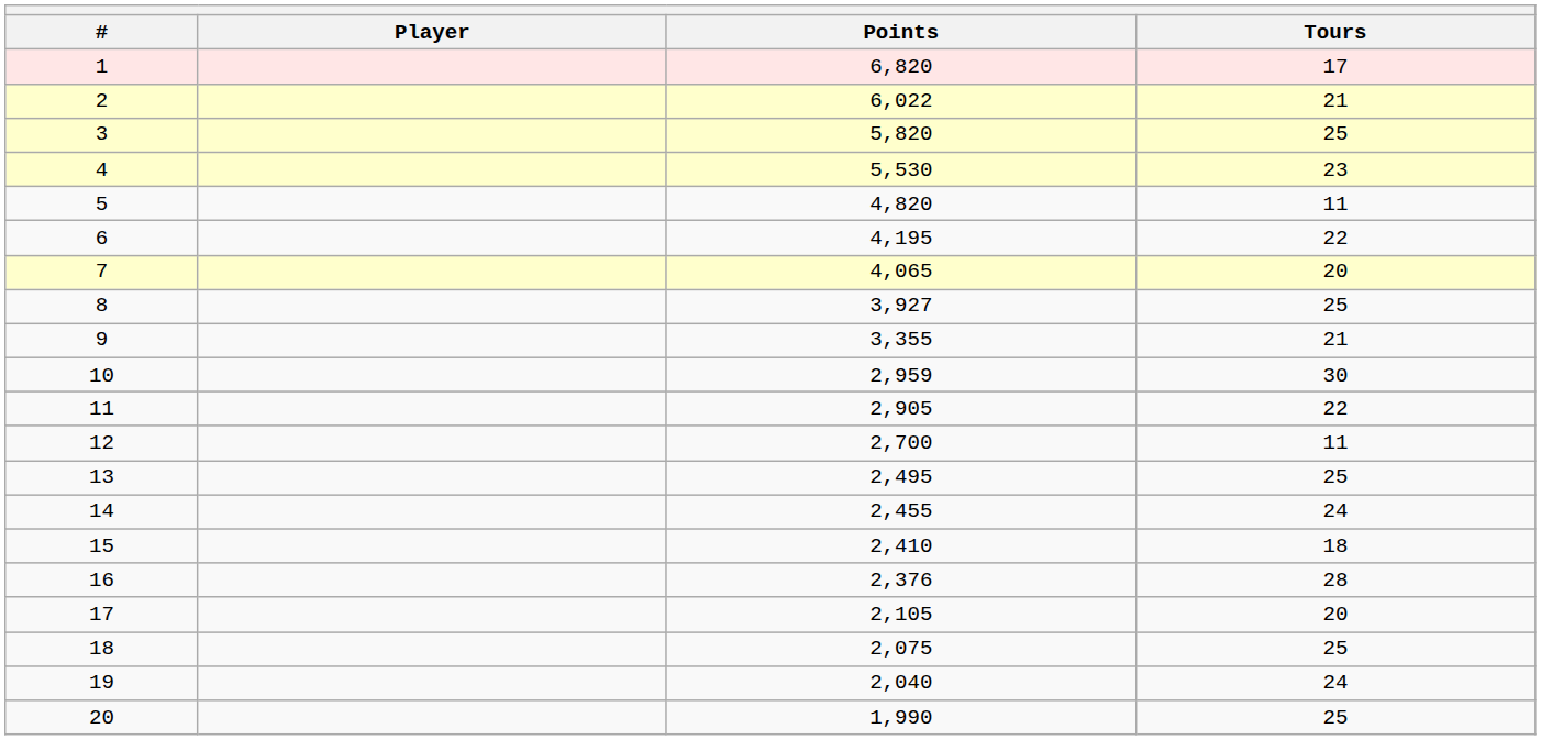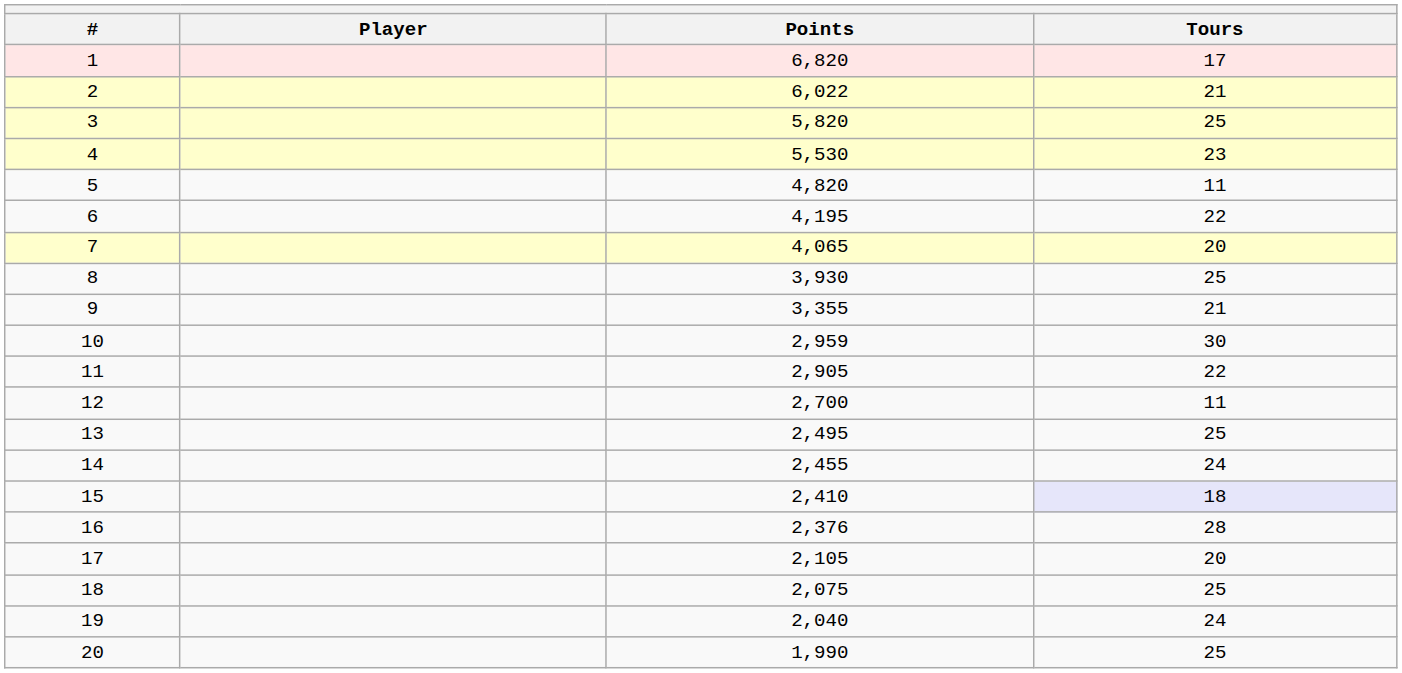 <table class="wikitable nowrap" style="text-align:center; width:75%">
 <tr>
 <th colspan=4></th>
 </tr>
 <tr>
 <th>#</th>
 <th>Player</th>
 <th>Points</th>
 <th>Tours</th>
 </tr>
 <tr style="background:#FFE6E6">
 <td>1</td>
 <td style="text-align:left;"></td>
 <td>6,820</td>
 <td>17</td>
 </tr>
 <tr style="background:#ffffcc">
 <td>2</td>
 <td style="text-align:left;"></td>
 <td>6,022</td>
 <td>21</td>
 </tr>
 <tr style="background:#ffffcc">
 <td>3</td>
 <td style="text-align:left;"></td>
 <td>5,820</td>
 <td>25</td>
 </tr>
 <tr style="background:#ffffcc">
 <td>4</td>
 <td style="text-align:left;"></td>
 <td>5,530</td>
 <td>23</td>
 </tr>
 <tr -style="background:#ffffcc">
 <td>5</td>
 <td style="text-align:left;"></td>
 <td>4,820</td>
 <td>11</td>
 </tr>
 <tr -style="background:#ffffcc">
 <td>6</td>
 <td style="text-align:left;"></td>
 <td>4,195</td>
 <td>22</td>
 </tr>
 <tr style="background:#ffffcc">
 <td>7</td>
 <td style="text-align:left;"></td>
 <td>4,065</td>
 <td>20</td>
 </tr>
 <tr -style="background:#ffffcc">
 <td>8</td>
 <td style="text-align:left;"></td>
-<td>3,927</td>
+<td>3,930</td>
 <td>25</td>
 </tr>
 <tr -style="background:#ffffcc">
 <td>9</td>
 <td style="text-align:left;"></td>
 <td>3,355</td>
 <td>21</td>
 </tr>
 <tr>
 <td>10</td>
 <td style="text-align:left;"></td>
 <td>2,959</td>
 <td>30</td>
 </tr>
 <tr>
 <td>11</td>
 <td style="text-align:left;"></td>
 <td>2,905</td>
 <td>22</td>
 </tr>
 <tr>
 <td>12</td>
 <td style="text-align:left;"></td>
 <td>2,700</td>
 <td>11</td>
 </tr>
 <tr>
 <td>13</td>
 <td style="text-align:left;"></td>
 <td>2,495</td>
 <td>25</td>
 </tr>
 <tr>
 <td>14</td>
 <td style="text-align:left;"></td>
 <td>2,455</td>
 <td>24</td>
 </tr>
 <tr>
 <td>15</td>
 <td style="text-align:left;"></td>
 <td>2,410</td>
-<td>18</td>
+<td style="background: lavender;">18</td>
 </tr>
 <tr>
 <td>16</td>
 <td style="text-align:left;"></td>
 <td>2,376</td>
 <td>28</td>
 </tr>
 <tr>
 <td>17</td>
 <td style="text-align:left;"></td>
 <td>2,105</td>
 <td>20</td>
 </tr>
 <tr>
 <td>18</td>
 <td style="text-align:left;"></td>
 <td>2,075</td>
 <td>25</td>
 </tr>
 <tr>
 <td>19</td>
 <td style="text-align:left;"></td>
 <td>2,040</td>
 <td>24</td>
 </tr>
 <tr>
 <td>20</td>
 <td style="text-align:left;"></td>
 <td>1,990</td>
 <td>25</td>
 </tr>
 </table>
